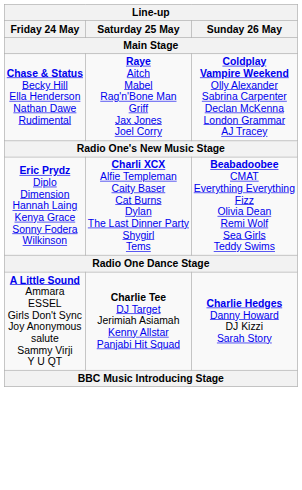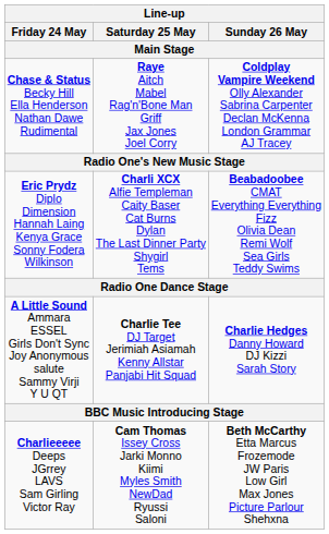 <table class="wikitable collapsible" style="text-align:center;">
 <tr>
 <th colspan="3">Line-up</th>
 </tr>
 <tr>
 <th>Friday 24 May</th>
 <th>Saturday 25 May</th>
 <th>Sunday 26 May</th>
 </tr>
 <tr>
 <th colspan="3">Main Stage</th>
 </tr>
 <tr>
 <td><strong><a href='#'>Chase & Status</a></strong> <br> <a href='#'>Becky Hill</a> <br> <a href='#'>Ella Henderson</a> <br> <a href='#'>Nathan Dawe</a> <br> <a href='#'>Rudimental</a></td>
 <td><strong><a href='#'>Raye</a></strong> <br> <a href='#'>Aitch</a> <br> <a href='#'>Mabel</a> <br> <a href='#'>Rag'n'Bone Man</a> <br> <a href='#'>Griff</a> <br> <a href='#'>Jax Jones</a> <br> <a href='#'>Joel Corry</a></td>
 <td><strong><a href='#'>Coldplay</a></strong> <br> <strong><a href='#'>Vampire Weekend</a></strong> <br> <a href='#'>Olly Alexander</a> <br> <a href='#'>Sabrina Carpenter</a> <br> <a href='#'>Declan McKenna</a> <br> <a href='#'>London Grammar</a> <br> <a href='#'>AJ Tracey</a></td>
 </tr>
 <tr>
 <th colspan="3">Radio One's New Music Stage</th>
 </tr>
 <tr>
 <td><strong><a href='#'>Eric Prydz</a></strong> <br> <a href='#'>Diplo</a> <br> <a href='#'>Dimension</a> <br> <a href='#'>Hannah Laing</a> <br> <a href='#'>Kenya Grace</a> <br> <a href='#'>Sonny Fodera</a> <br> <a href='#'>Wilkinson</a></td>
 <td><strong><a href='#'>Charli XCX</a></strong> <br> <a href='#'>Alfie Templeman</a> <br> <a href='#'>Caity Baser</a> <br> <a href='#'>Cat Burns</a> <br> <a href='#'>Dylan</a> <br> <a href='#'>The Last Dinner Party</a> <br> <a href='#'>Shygirl</a> <br> <a href='#'>Tems</a></td>
 <td><strong><a href='#'>Beabadoobee</a></strong> <br> <a href='#'>CMAT</a> <br> <a href='#'>Everything Everything</a> <br> <a href='#'>Fizz</a> <br> <a href='#'>Olivia Dean</a> <br> <a href='#'>Remi Wolf</a> <br> <a href='#'>Sea Girls</a> <br> <a href='#'>Teddy Swims</a></td>
 </tr>
 <tr>
 <th colspan="3">Radio One Dance Stage</th>
 </tr>
 <tr>
 <td><strong><a href='#'>A Little Sound</a></strong> <br> Ammara <br> ESSEL <br> Girls Don't Sync <br> Joy Anonymous <br> salute <br> Sammy Virji <br> Y U QT</td>
 <td><strong>Charlie Tee</strong> <br> <a href='#'>DJ Target</a> <br> Jerimiah Asiamah <br> <a href='#'>Kenny Allstar</a> <br> <a href='#'>Panjabi Hit Squad</a></td>
 <td><strong><a href='#'>Charlie Hedges</a></strong> <br> <a href='#'>Danny Howard</a> <br> DJ Kizzi <br> <a href='#'>Sarah Story</a> <br></td>
 </tr>
 <tr>
 <th colspan="3">BBC Music Introducing Stage</th>
 </tr>
+<tr>
+<td><strong><a href='#'>Charlieeeee</a></strong> <br> Deeps <br> JGrrey <br> LAVS <br> Sam Girling <br> Victor Ray</td>
+<td><strong>Cam Thomas</strong> <br> <a href='#'>Issey Cross</a> <br> Jarki Monno <br> Kiimi <br> <a href='#'>Myles Smith</a> <br> <a href='#'>NewDad</a> <br> Ryussi <br> Saloni</td>
+<td><strong>Beth McCarthy</strong> <br> Etta Marcus <br> Frozemode <br> JW Paris <br> Low Girl <br> Max Jones <br> <a href='#'>Picture Parlour</a> <br> Shehxna</td>
+</tr>
 </table>
